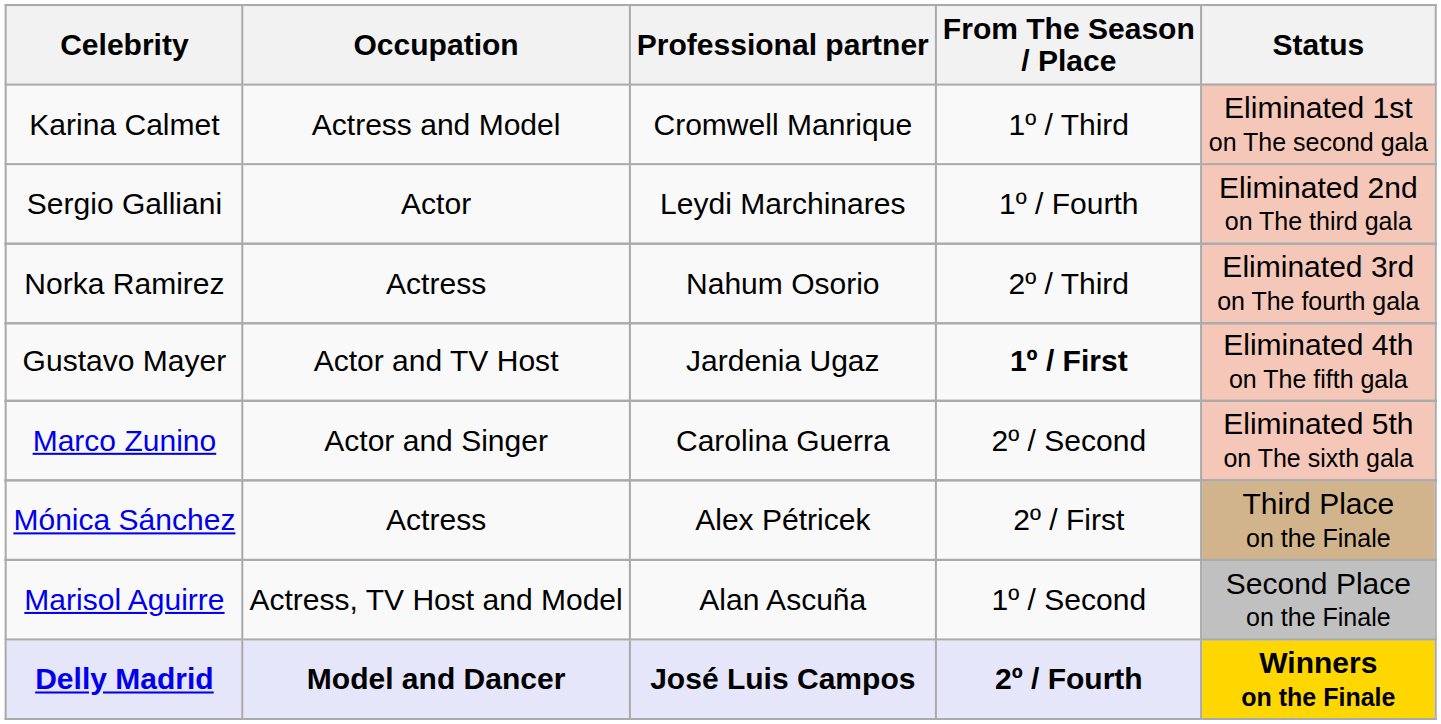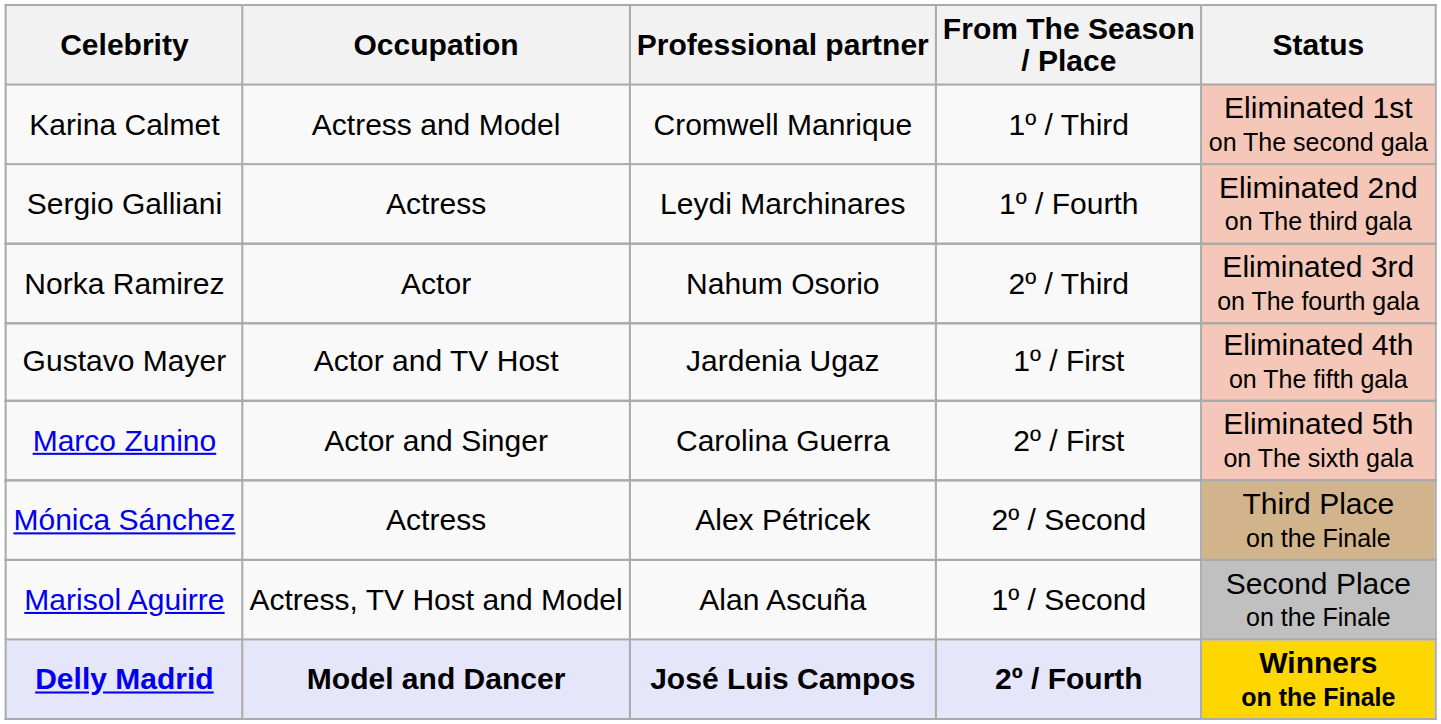 <table class="wikitable" style="margin:1em auto; font-size: 92%; text-align:center;">
 <tr>
 <th>Celebrity</th>
 <th>Occupation</th>
 <th>Professional partner</th>
 <th>From The Season <br> / Place</th>
 <th>Status</th>
 </tr>
 <tr>
 <td>Karina Calmet</td>
 <td>Actress and Model</td>
 <td>Cromwell Manrique</td>
 <td>1º / Third</td>
 <td style="background:#f4c7b8;">Eliminated 1st<br><small>on The second gala</small></td>
 </tr>
 <tr>
 <td>Sergio Galliani</td>
-<td>Actor</td>
+<td>Actress</td>
 <td>Leydi Marchinares</td>
 <td>1º / Fourth</td>
 <td style="background:#f4c7b8;">Eliminated 2nd<br><small>on The third gala</small></td>
 </tr>
 <tr>
 </tr>
 <tr>
 <td>Norka Ramirez</td>
-<td>Actress</td>
+<td>Actor</td>
 <td>Nahum Osorio</td>
 <td>2º / Third</td>
 <td style="background:#f4c7b8;">Eliminated 3rd<br><small>on The fourth gala</small></td>
 </tr>
 <tr>
 </tr>
 <tr>
 <td>Gustavo Mayer</td>
 <td>Actor and TV Host</td>
 <td>Jardenia Ugaz</td>
-<td><strong>1º / First</strong></td>
+<td>1º / First</td>
 <td style="background:#f4c7b8;">Eliminated 4th<br><small>on The fifth gala</small></td>
 </tr>
 <tr>
 </tr>
 <tr>
 <td><a href='#'>Marco Zunino</a></td>
 <td>Actor and Singer</td>
 <td>Carolina Guerra</td>
-<td>2º / Second</td>
+<td>2º / First</td>
 <td style="background:#f4c7b8;">Eliminated 5th<br><small>on The sixth gala</small></td>
 </tr>
 <tr>
 </tr>
 <tr>
 <td><a href='#'>Mónica Sánchez</a></td>
 <td>Actress</td>
 <td>Alex Pétricek</td>
-<td>2º / First</td>
+<td>2º / Second</td>
 <td style="background:tan;">Third Place<br><small>on the Finale</small></td>
 </tr>
 <tr>
 </tr>
 <tr>
 <td><a href='#'>Marisol Aguirre</a></td>
 <td>Actress, TV Host and Model</td>
 <td>Alan Ascuña</td>
 <td>1º / Second</td>
 <td style="background:silver;">Second Place<br><small>on the Finale</small></td>
 </tr>
 <tr>
 <td bgcolor="lavender"><strong><a href='#'>Delly Madrid</a></strong></td>
 <td bgcolor="lavender"><strong>Model and Dancer</strong></td>
 <td bgcolor="lavender"><strong>José Luis Campos</strong></td>
 <td bgcolor="lavender"><strong> 2º / Fourth</strong></td>
 <td style="background:gold;"><strong>Winners<br><small>on the Finale </small></strong></td>
 </tr>
 </table>
